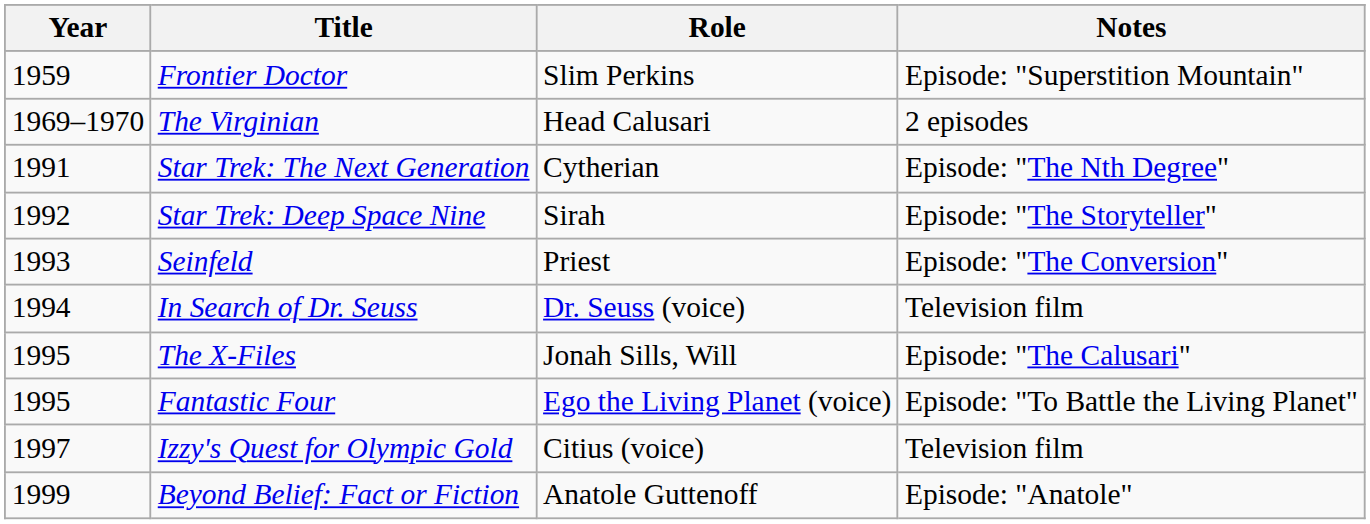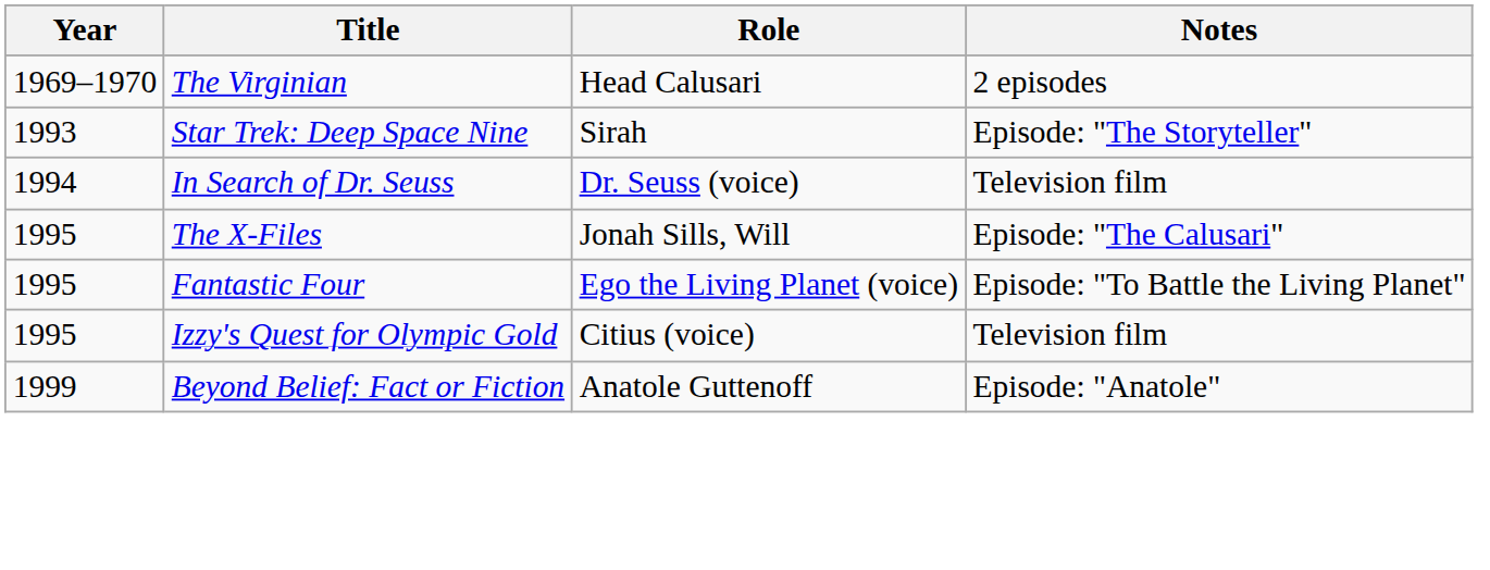 <table class="wikitable sortable">
 <tr>
 <th>Year</th>
 <th>Title</th>
 <th>Role</th>
 <th>Notes</th>
 </tr>
 <tr>
-<td>1959</td>
-<td><em><a href='#'>Frontier Doctor</a></em></td>
-<td>Slim Perkins</td>
-<td>Episode: "Superstition Mountain"</td>
-</tr>
-<tr>
 <td>1969–1970</td>
 <td><em><a href='#'>The Virginian</a></em></td>
 <td>Head Calusari</td>
 <td>2 episodes</td>
 </tr>
 <tr>
-<td>1991</td>
-<td><em><a href='#'>Star Trek: The Next Generation</a></em></td>
-<td>Cytherian</td>
-<td>Episode: "<a href='#'>The Nth Degree</a>"</td>
-</tr>
-<tr>
-<td>1992</td>
+<td>1993</td>
 <td><em><a href='#'>Star Trek: Deep Space Nine</a></em></td>
 <td>Sirah</td>
 <td>Episode: "<a href='#'>The Storyteller</a>"</td>
-</tr>
-<tr>
-<td>1993</td>
-<td><em><a href='#'>Seinfeld</a></em></td>
-<td>Priest</td>
-<td>Episode: "<a href='#'>The Conversion</a>"</td>
 </tr>
 <tr>
 <td>1994</td>
 <td><em><a href='#'>In Search of Dr. Seuss</a></em></td>
 <td><a href='#'>Dr. Seuss</a> (voice)</td>
 <td>Television film</td>
 </tr>
 <tr>
 <td>1995</td>
 <td><em><a href='#'>The X-Files</a></em></td>
 <td>Jonah Sills, Will</td>
 <td>Episode: "<a href='#'>The Calusari</a>"</td>
 </tr>
 <tr>
 <td>1995</td>
 <td><em><a href='#'>Fantastic Four</a></em></td>
 <td><a href='#'>Ego the Living Planet</a> (voice)</td>
 <td>Episode: "To Battle the Living Planet"</td>
 </tr>
 <tr>
-<td>1997</td>
+<td>1995</td>
 <td><em><a href='#'>Izzy's Quest for Olympic Gold</a></em></td>
 <td>Citius (voice)</td>
 <td>Television film</td>
 </tr>
 <tr>
 <td>1999</td>
 <td><em><a href='#'>Beyond Belief: Fact or Fiction</a></em></td>
 <td>Anatole Guttenoff</td>
 <td>Episode: "Anatole"</td>
 </tr>
 </table>
